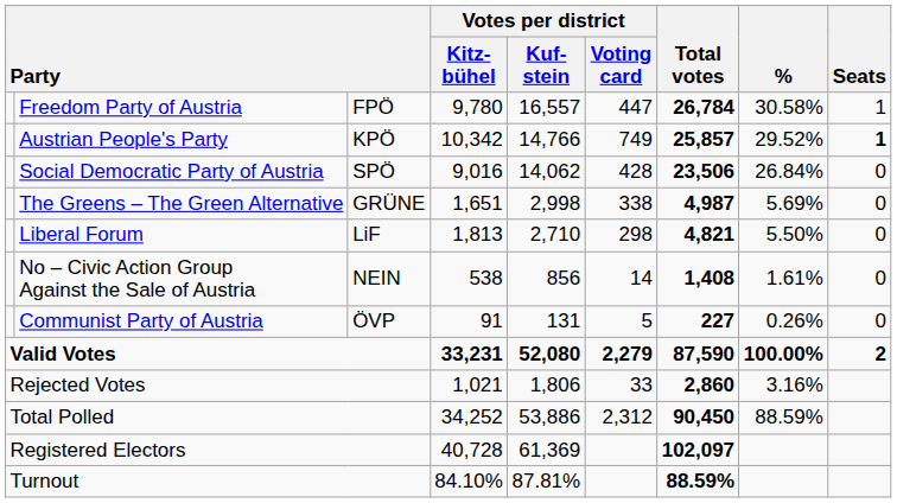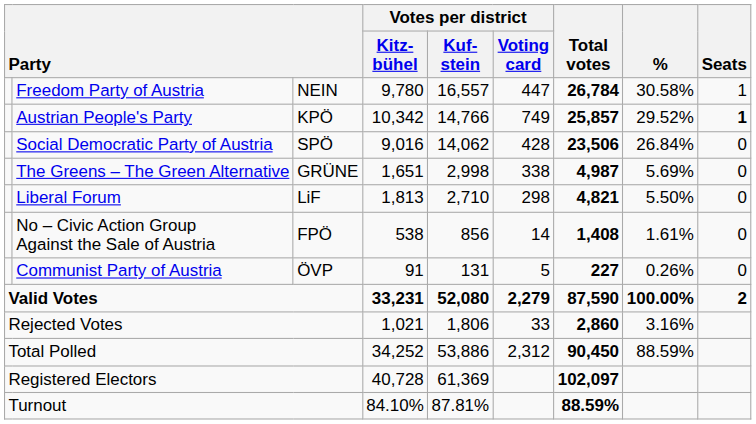 <table class="wikitable" border="1" style="text-align:right;">
 <tr>
 <th style="text-align:left;" valign=bottom rowspan=2 colspan=3>Party</th>
 <th colspan=3>Votes per district</th>
 <th align=center valign=bottom rowspan=2 width="50">Total<br>votes</th>
 <th align=center valign=bottom rowspan=2 width="50">%</th>
 <th align=center valign=bottom rowspan=2>Seats</th>
 </tr>
 <tr>
 <th align=center valign=bottom width="50"><a href='#'>Kitz-<br>bühel</a></th>
 <th align=center valign=bottom width="50"><a href='#'>Kuf-<br>stein</a></th>
 <th align=center valign=bottom width="50"><a href='#'>Voting<br>card</a></th>
 </tr>
 <tr>
 <td></td>
 <td align=left><a href='#'>Freedom Party of Austria</a></td>
-<td align=left>FPÖ</td>
+<td align=left>NEIN</td>
 <td>9,780</td>
 <td>16,557</td>
 <td>447</td>
 <td><strong>26,784</strong></td>
 <td>30.58%</td>
 <td>1</td>
 </tr>
 <tr>
 <td></td>
 <td align=left><a href='#'>Austrian People's Party</a></td>
 <td align=left>KPÖ</td>
 <td>10,342</td>
 <td>14,766</td>
 <td>749</td>
 <td><strong>25,857</strong></td>
 <td>29.52%</td>
 <td><strong>1</strong></td>
 </tr>
 <tr>
 <td></td>
 <td align=left><a href='#'>Social Democratic Party of Austria</a></td>
 <td align=left>SPÖ</td>
 <td>9,016</td>
 <td>14,062</td>
 <td>428</td>
 <td><strong>23,506</strong></td>
 <td>26.84%</td>
 <td>0</td>
 </tr>
 <tr>
 <td></td>
 <td align=left style="white-space: nowrap;"><a href='#'>The Greens – The Green Alternative</a></td>
 <td align=left>GRÜNE</td>
 <td>1,651</td>
 <td>2,998</td>
 <td>338</td>
 <td><strong>4,987</strong></td>
 <td>5.69%</td>
 <td>0</td>
 </tr>
 <tr>
 <td></td>
 <td align=left><a href='#'>Liberal Forum</a></td>
 <td align=left>LiF</td>
 <td>1,813</td>
 <td>2,710</td>
 <td>298</td>
 <td><strong>4,821</strong></td>
 <td>5.50%</td>
 <td>0</td>
 </tr>
 <tr>
 <td></td>
 <td align=left>No – Civic Action Group<br>Against the Sale of Austria</td>
-<td align=left>NEIN</td>
+<td align=left>FPÖ</td>
 <td>538</td>
 <td>856</td>
 <td>14</td>
 <td><strong>1,408</strong></td>
 <td>1.61%</td>
 <td>0</td>
 </tr>
 <tr>
 <td></td>
 <td align=left><a href='#'>Communist Party of Austria</a></td>
 <td align=left>ÖVP</td>
 <td>91</td>
 <td>131</td>
 <td>5</td>
 <td><strong>227</strong></td>
 <td>0.26%</td>
 <td>0</td>
 </tr>
 <tr style="font-weight:bold">
 <td align=left colspan=3>Valid Votes</td>
 <td>33,231</td>
 <td>52,080</td>
 <td>2,279</td>
 <td>87,590</td>
 <td>100.00%</td>
 <td>2</td>
 </tr>
 <tr>
 <td align=left colspan=3>Rejected Votes</td>
 <td>1,021</td>
 <td>1,806</td>
 <td>33</td>
 <td><strong>2,860</strong></td>
 <td>3.16%</td>
 <td></td>
 </tr>
 <tr>
 <td align=left colspan=3>Total Polled</td>
 <td>34,252</td>
 <td>53,886</td>
 <td>2,312</td>
 <td><strong>90,450</strong></td>
 <td>88.59%</td>
 <td></td>
 </tr>
 <tr>
 <td align=left colspan=3>Registered Electors</td>
 <td>40,728</td>
 <td>61,369</td>
 <td></td>
 <td><strong>102,097</strong></td>
 <td></td>
 <td></td>
 </tr>
 <tr>
 <td align=left colspan=3>Turnout</td>
 <td>84.10%</td>
 <td>87.81%</td>
 <td></td>
 <td><strong>88.59%</strong></td>
 <td></td>
 <td></td>
 </tr>
 </table>
